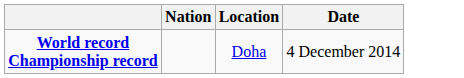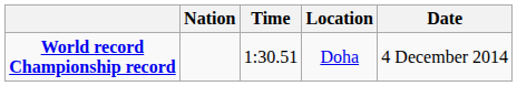 <table class=wikitable style=text-align:center>
 <tr>
 <th></th>
 <th>Nation</th>
+<th>Time</th>
 <th>Location</th>
 <th>Date</th>
 </tr>
 <tr>
 <td><strong><a href='#'>World record</a><br><a href='#'>Championship record</a></strong></td>
 <td align=left></td>
+<td align=left>1:30.51</td>
 <td><a href='#'>Doha</a></td>
 <td>4 December 2014</td>
 </tr>
 </table>
